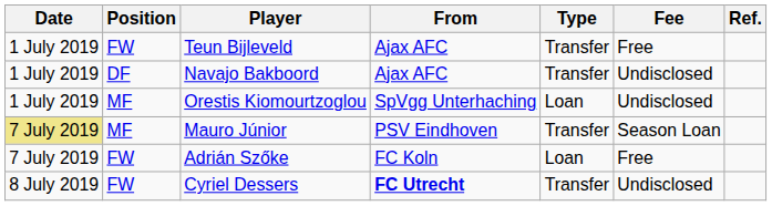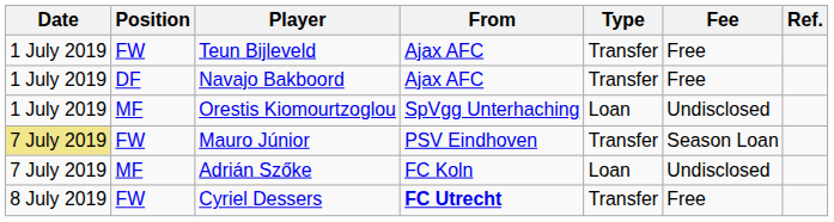 <table class="wikitable">
 <tr>
 <th>Date</th>
 <th>Position</th>
 <th>Player</th>
 <th>From</th>
 <th><abbr>Type</abbr></th>
 <th>Fee</th>
 <th><abbr>Ref.</abbr></th>
 </tr>
 <tr>
 <td>1 July 2019</td>
 <td><a href='#'>FW</a></td>
 <td> <a href='#'>Teun Bijleveld</a></td>
 <td> <a href='#'>Ajax AFC</a></td>
 <td>Transfer</td>
 <td>Free</td>
 <td></td>
 </tr>
 <tr>
 <td>1 July 2019</td>
 <td><a href='#'>DF</a></td>
 <td> <a href='#'>Navajo Bakboord</a></td>
 <td> <a href='#'>Ajax AFC</a></td>
 <td>Transfer</td>
-<td>Undisclosed</td>
+<td>Free</td>
 <td></td>
 </tr>
 <tr>
 <td>1 July 2019</td>
 <td><a href='#'>MF</a></td>
 <td> <a href='#'>Orestis Kiomourtzoglou</a></td>
 <td> <a href='#'>SpVgg Unterhaching</a></td>
 <td>Loan</td>
 <td>Undisclosed</td>
 <td></td>
 </tr>
 <tr>
 <td style="background: khaki;">7 July 2019</td>
-<td><a href='#'>MF</a></td>
+<td><a href='#'>FW</a></td>
 <td> <a href='#'>Mauro Júnior</a></td>
 <td> <a href='#'>PSV Eindhoven</a></td>
 <td>Transfer</td>
 <td>Season Loan</td>
 <td></td>
 </tr>
 <tr>
 <td>7 July 2019</td>
-<td><a href='#'>FW</a></td>
+<td><a href='#'>MF</a></td>
 <td> <a href='#'>Adrián Szőke</a></td>
 <td> <a href='#'>FC Koln</a></td>
 <td>Loan</td>
-<td>Free</td>
+<td>Undisclosed</td>
 <td></td>
 </tr>
 <tr>
 <td>8 July 2019</td>
 <td><a href='#'>FW</a></td>
 <td> <a href='#'>Cyriel Dessers</a></td>
 <td><strong> <a href='#'>FC Utrecht</a></strong></td>
 <td>Transfer</td>
-<td>Undisclosed</td>
+<td>Free</td>
 <td></td>
 </tr>
 </table>
